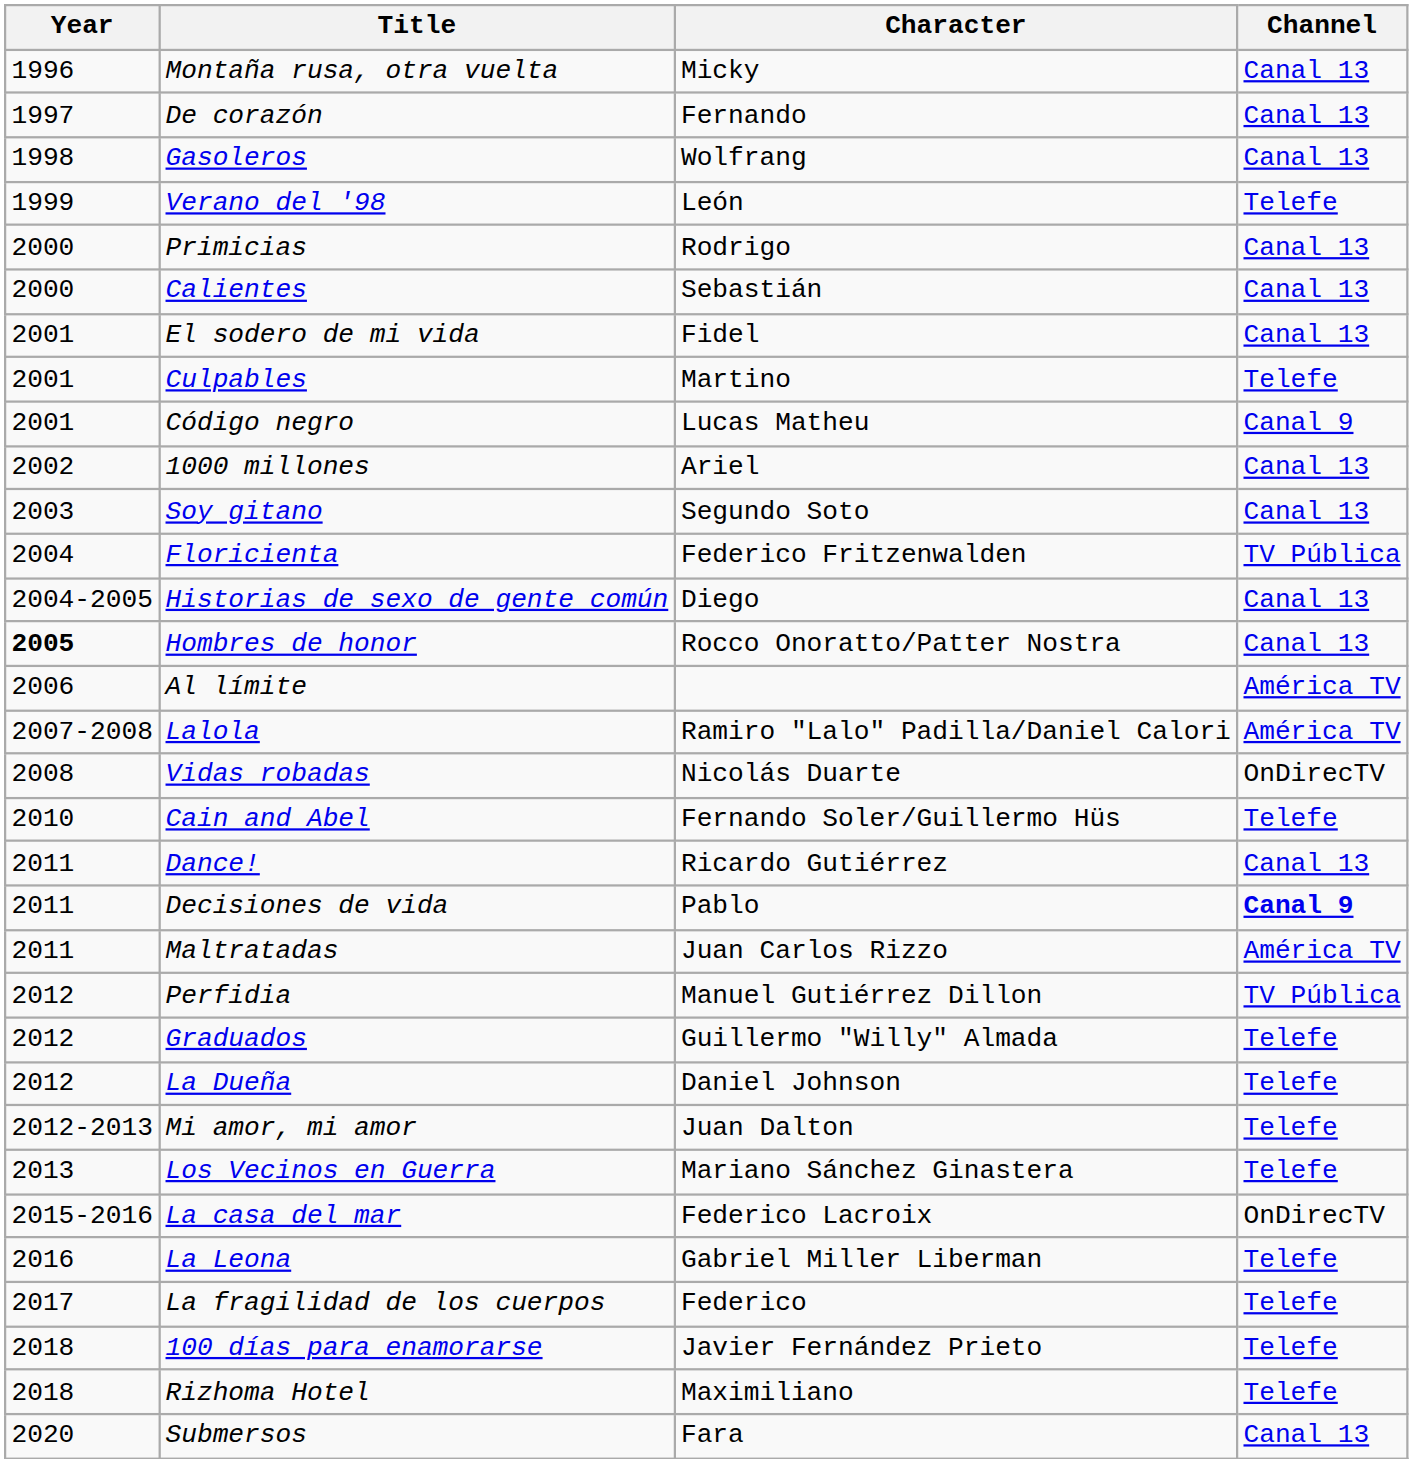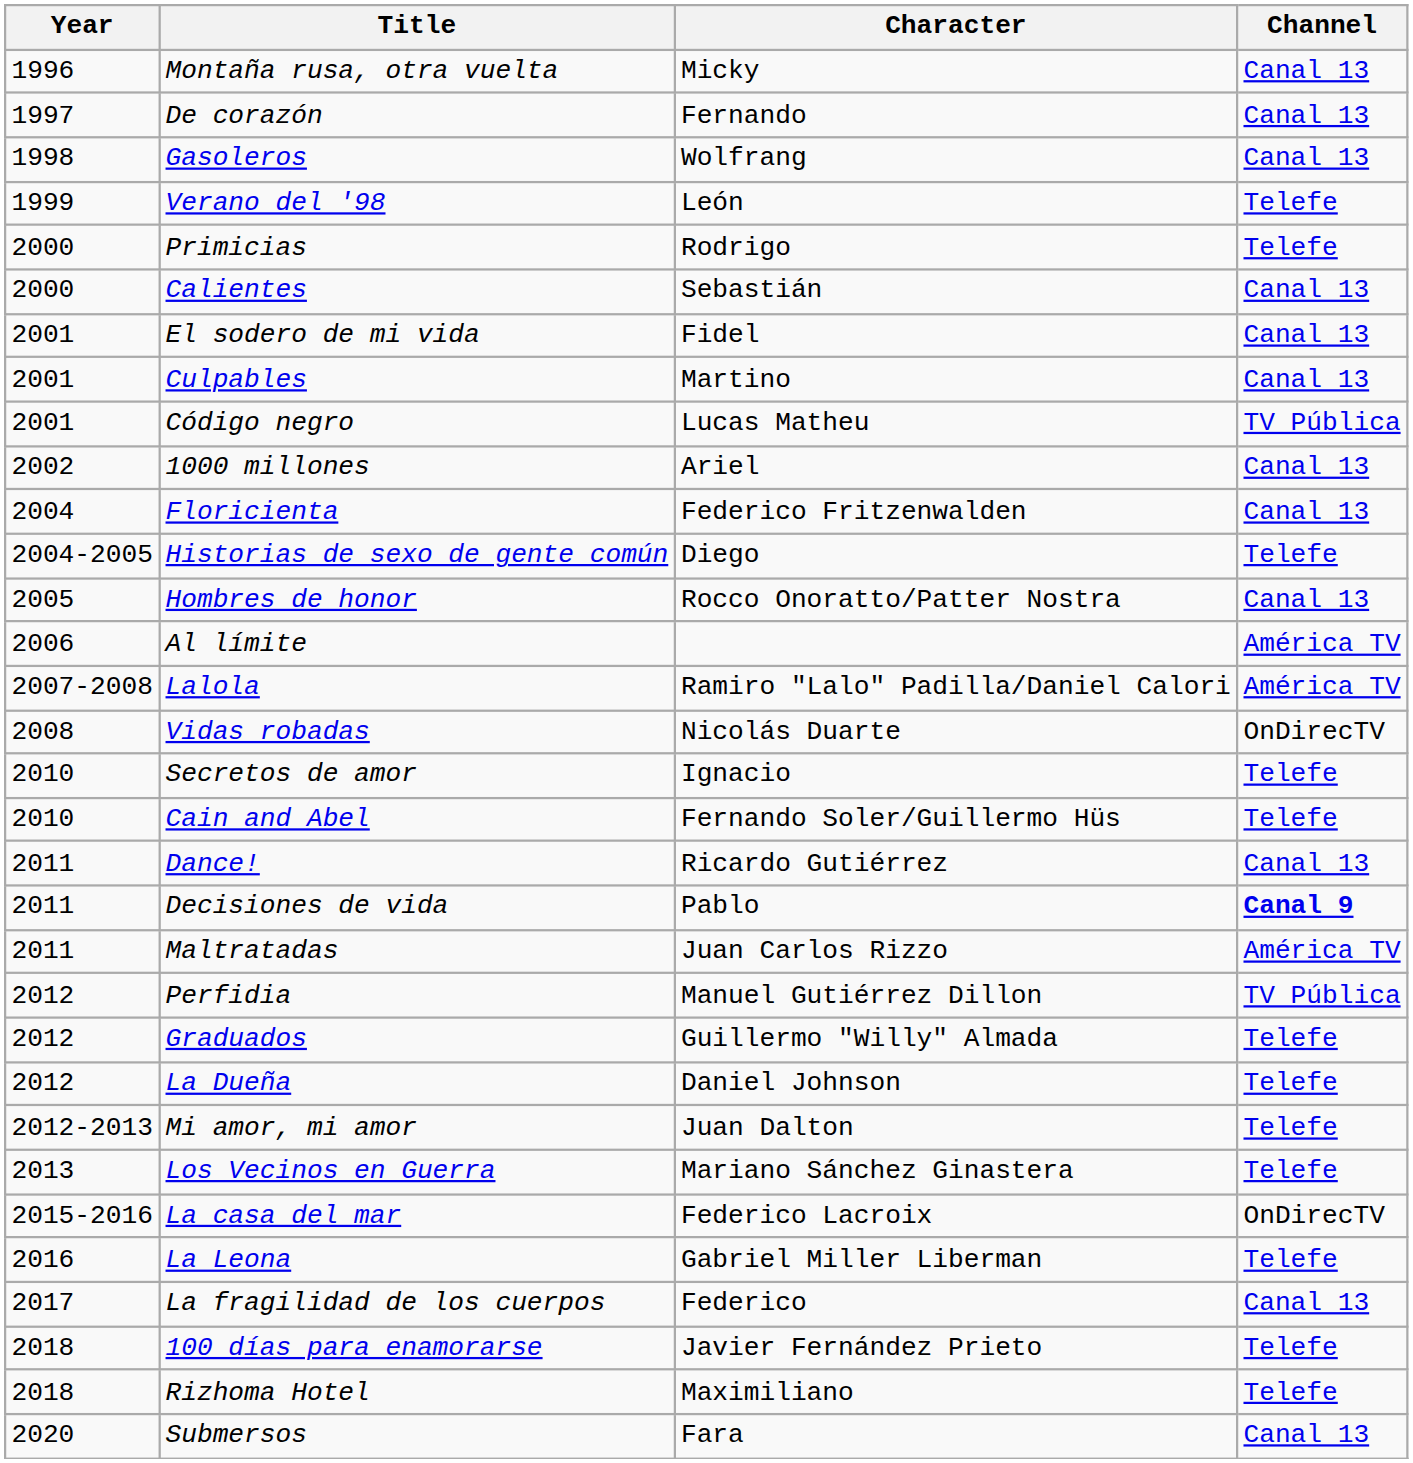 <table class="wikitable" style="font-size: 90%;">
 <tr>
 <th>Year</th>
 <th>Title</th>
 <th>Character</th>
 <th>Channel</th>
 </tr>
 <tr>
 <td>1996</td>
 <td><em>Montaña rusa, otra vuelta</em></td>
 <td>Micky</td>
 <td><a href='#'>Canal 13</a></td>
 </tr>
 <tr>
 <td>1997</td>
 <td><em>De corazón</em></td>
 <td>Fernando</td>
 <td><a href='#'>Canal 13</a></td>
 </tr>
 <tr>
 <td>1998</td>
 <td><em><a href='#'>Gasoleros</a></em></td>
 <td>Wolfrang</td>
 <td><a href='#'>Canal 13</a></td>
 </tr>
 <tr>
 <td>1999</td>
 <td><em><a href='#'>Verano del '98</a></em></td>
 <td>León</td>
 <td><a href='#'>Telefe</a></td>
 </tr>
 <tr>
 <td>2000</td>
 <td><em>Primicias</em></td>
 <td>Rodrigo</td>
-<td><a href='#'>Canal 13</a></td>
+<td><a href='#'>Telefe</a></td>
 </tr>
 <tr>
 <td>2000</td>
 <td><em><a href='#'>Calientes</a></em></td>
 <td>Sebastián</td>
 <td><a href='#'>Canal 13</a></td>
 </tr>
 <tr>
 <td>2001</td>
 <td><em>El sodero de mi vida</em></td>
 <td>Fidel</td>
 <td><a href='#'>Canal 13</a></td>
 </tr>
 <tr>
 <td>2001</td>
 <td><em><a href='#'>Culpables</a></em></td>
 <td>Martino</td>
-<td><a href='#'>Telefe</a></td>
+<td><a href='#'>Canal 13</a></td>
 </tr>
 <tr>
 <td>2001</td>
 <td><em>Código negro</em></td>
 <td>Lucas Matheu</td>
-<td><a href='#'>Canal 9</a></td>
+<td><a href='#'>TV Pública</a></td>
 </tr>
 <tr>
 <td>2002</td>
 <td><em>1000 millones</em></td>
 <td>Ariel</td>
 <td><a href='#'>Canal 13</a></td>
 </tr>
 <tr>
-<td>2003</td>
-<td><em><a href='#'>Soy gitano</a></em></td>
-<td>Segundo Soto</td>
-<td><a href='#'>Canal 13</a></td>
-</tr>
-<tr>
 <td>2004</td>
 <td><em><a href='#'>Floricienta</a></em></td>
 <td>Federico Fritzenwalden</td>
-<td><a href='#'>TV Pública</a></td>
+<td><a href='#'>Canal 13</a></td>
 </tr>
 <tr>
 <td>2004-2005</td>
 <td><em><a href='#'>Historias de sexo de gente común</a></em></td>
 <td>Diego</td>
-<td><a href='#'>Canal 13</a></td>
+<td><a href='#'>Telefe</a></td>
 </tr>
 <tr>
-<td><strong>2005</strong></td>
+<td>2005</td>
 <td><em><a href='#'>Hombres de honor</a></em></td>
 <td>Rocco Onoratto/Patter Nostra</td>
 <td><a href='#'>Canal 13</a></td>
 </tr>
 <tr>
 <td>2006</td>
 <td><em>Al límite</em></td>
 <td></td>
 <td><a href='#'>América TV</a></td>
 </tr>
 <tr>
 <td>2007-2008</td>
 <td><em><a href='#'>Lalola</a></em></td>
 <td>Ramiro "Lalo" Padilla/Daniel Calori</td>
 <td><a href='#'>América TV</a></td>
 </tr>
 <tr>
 <td>2008</td>
 <td><em><a href='#'>Vidas robadas</a></em></td>
 <td>Nicolás Duarte</td>
 <td>OnDirecTV</td>
+</tr>
+<tr>
+<td>2010</td>
+<td><em>Secretos de amor</em></td>
+<td>Ignacio</td>
+<td><a href='#'>Telefe</a></td>
 </tr>
 <tr>
 <td>2010</td>
 <td><em><a href='#'>Cain and Abel</a></em></td>
 <td>Fernando Soler/Guillermo Hüs</td>
 <td><a href='#'>Telefe</a></td>
 </tr>
 <tr>
 <td>2011</td>
 <td><em><a href='#'>Dance!</a></em></td>
 <td>Ricardo Gutiérrez</td>
 <td><a href='#'>Canal 13</a></td>
 </tr>
 <tr>
 <td>2011</td>
 <td><em>Decisiones de vida</em></td>
 <td>Pablo</td>
 <td><strong><a href='#'>Canal 9</a></strong></td>
 </tr>
 <tr>
 <td>2011</td>
 <td><em>Maltratadas</em></td>
 <td>Juan Carlos Rizzo</td>
 <td><a href='#'>América TV</a></td>
 </tr>
 <tr>
 <td>2012</td>
 <td><em>Perfidia</em></td>
 <td>Manuel Gutiérrez Dillon</td>
 <td><a href='#'>TV Pública</a></td>
 </tr>
 <tr>
 <td>2012</td>
 <td><em><a href='#'>Graduados</a></em></td>
 <td>Guillermo "Willy" Almada</td>
 <td><a href='#'>Telefe</a></td>
 </tr>
 <tr>
 <td>2012</td>
 <td><em><a href='#'>La Dueña</a></em></td>
 <td>Daniel Johnson</td>
 <td><a href='#'>Telefe</a></td>
 </tr>
 <tr>
 <td>2012-2013</td>
 <td><em>Mi amor, mi amor</em></td>
 <td>Juan Dalton</td>
 <td><a href='#'>Telefe</a></td>
 </tr>
 <tr>
 <td>2013</td>
 <td><em><a href='#'>Los Vecinos en Guerra</a></em></td>
 <td>Mariano Sánchez Ginastera</td>
 <td><a href='#'>Telefe</a></td>
 </tr>
 <tr>
 <td>2015-2016</td>
 <td><em><a href='#'>La casa del mar</a></em></td>
 <td>Federico Lacroix</td>
 <td>OnDirecTV</td>
 </tr>
 <tr>
 <td>2016</td>
 <td><em><a href='#'>La Leona</a></em></td>
 <td>Gabriel Miller Liberman</td>
 <td><a href='#'>Telefe</a></td>
 </tr>
 <tr>
 <td>2017</td>
 <td><em>La fragilidad de los cuerpos</em></td>
 <td>Federico</td>
-<td><a href='#'>Telefe</a></td>
+<td><a href='#'>Canal 13</a></td>
 </tr>
 <tr>
 <td>2018</td>
 <td><em><a href='#'>100 días para enamorarse</a></em></td>
 <td>Javier Fernández Prieto</td>
 <td><a href='#'>Telefe</a></td>
 </tr>
 <tr>
 <td>2018</td>
 <td><em>Rizhoma Hotel</em></td>
 <td>Maximiliano</td>
 <td><a href='#'>Telefe</a></td>
 </tr>
 <tr>
 <td>2020</td>
 <td><em>Submersos</em></td>
 <td>Fara</td>
 <td><a href='#'>Canal 13</a></td>
 </tr>
 <tr>
 </tr>
 </table>
